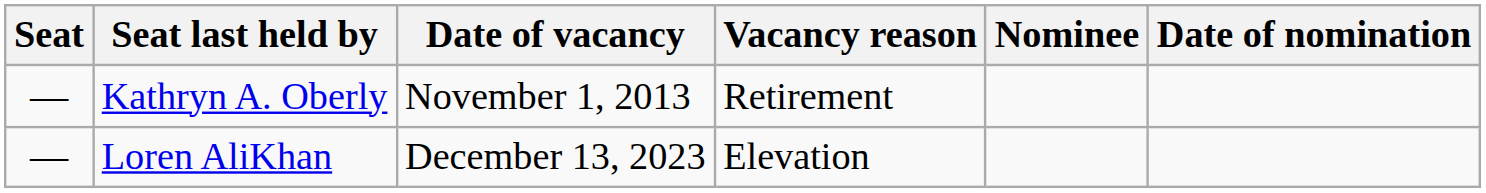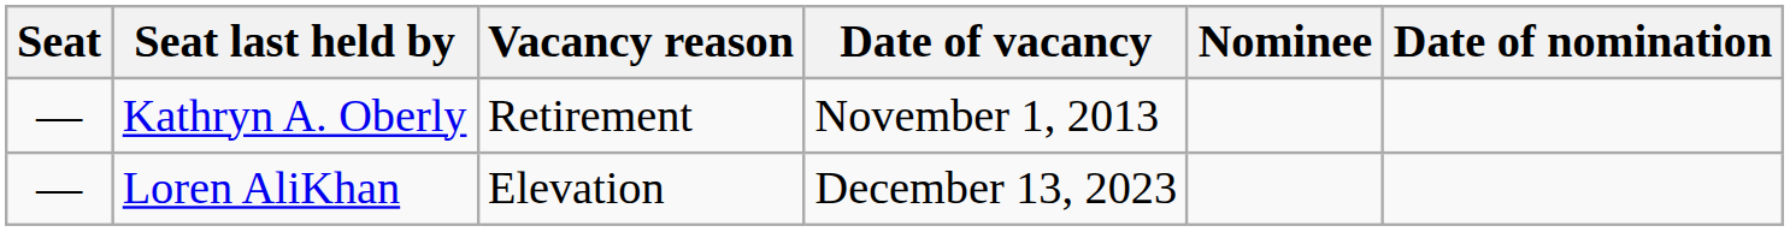 <table class=wikitable>
 <tr>
 <th>Seat</th>
 <th>Seat last held by</th>
+<th>Vacancy reason</th>
 <th>Date of vacancy</th>
-<th>Vacancy reason</th>
 <th>Nominee</th>
 <th>Date of nomination</th>
 </tr>
 <tr>
 <td align=center>—</td>
 <td><a href='#'>Kathryn A. Oberly</a></td>
+<td>Retirement</td>
 <td>November 1, 2013</td>
-<td>Retirement</td>
 <td align=center></td>
 <td align=center></td>
 </tr>
 <tr>
 <td align=center>—</td>
 <td><a href='#'>Loren AliKhan</a></td>
+<td>Elevation</td>
 <td>December 13, 2023</td>
-<td>Elevation</td>
 <td align=center></td>
 <td align=center></td>
 </tr>
 </table>
